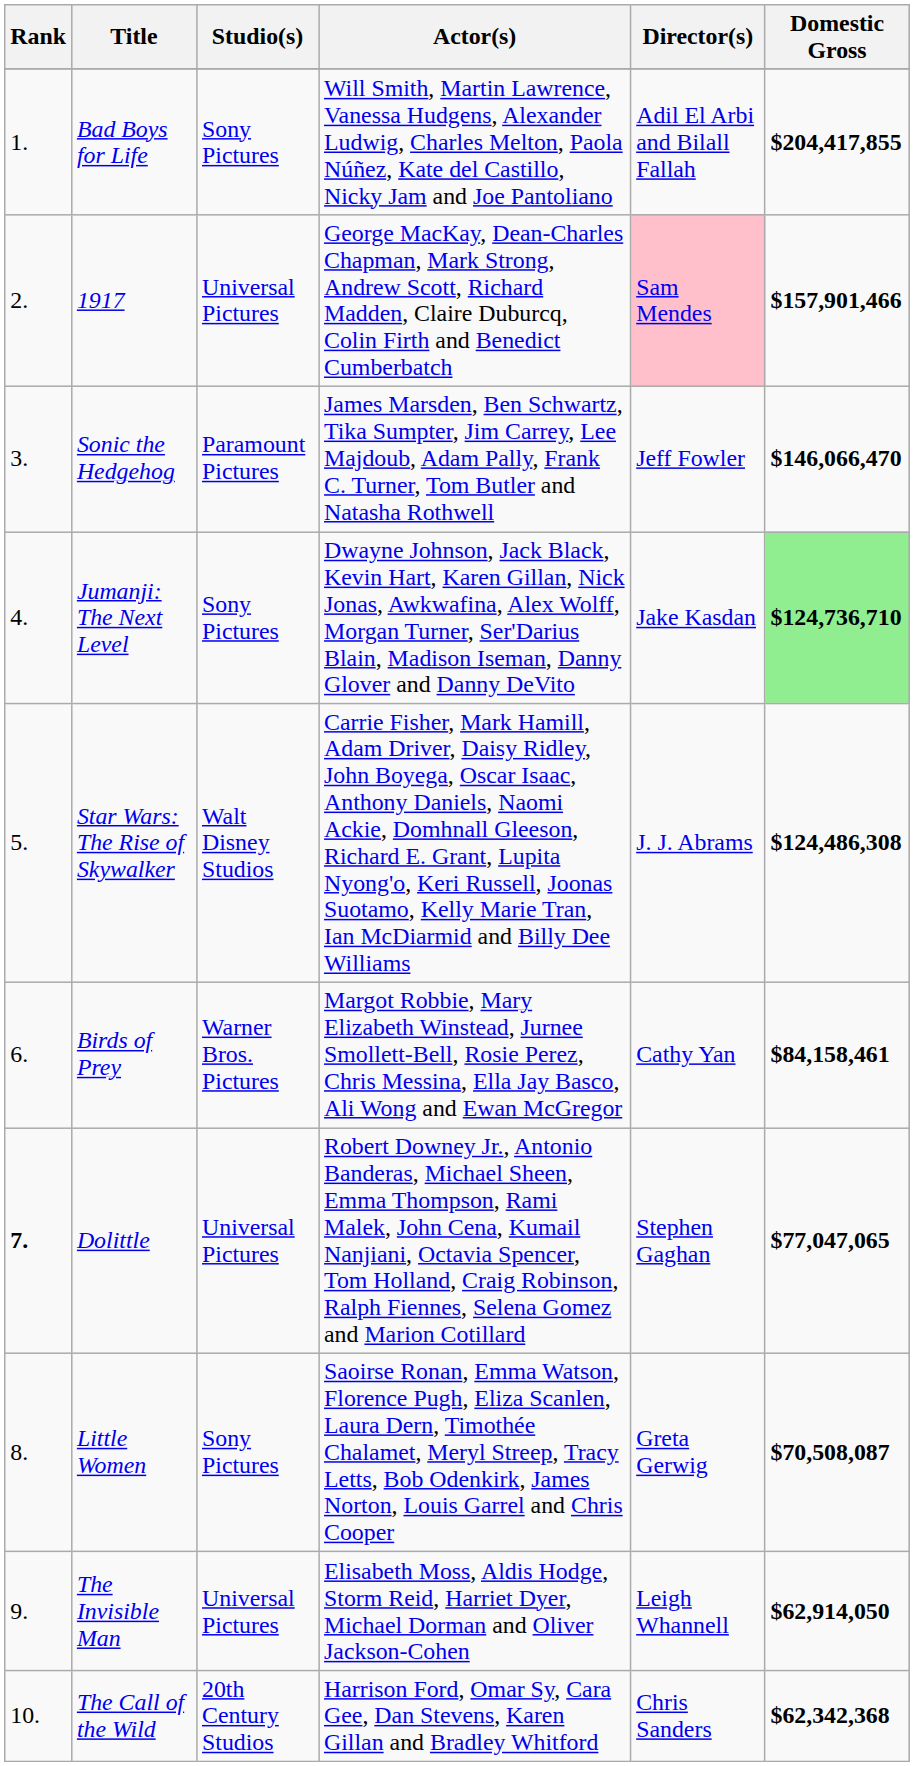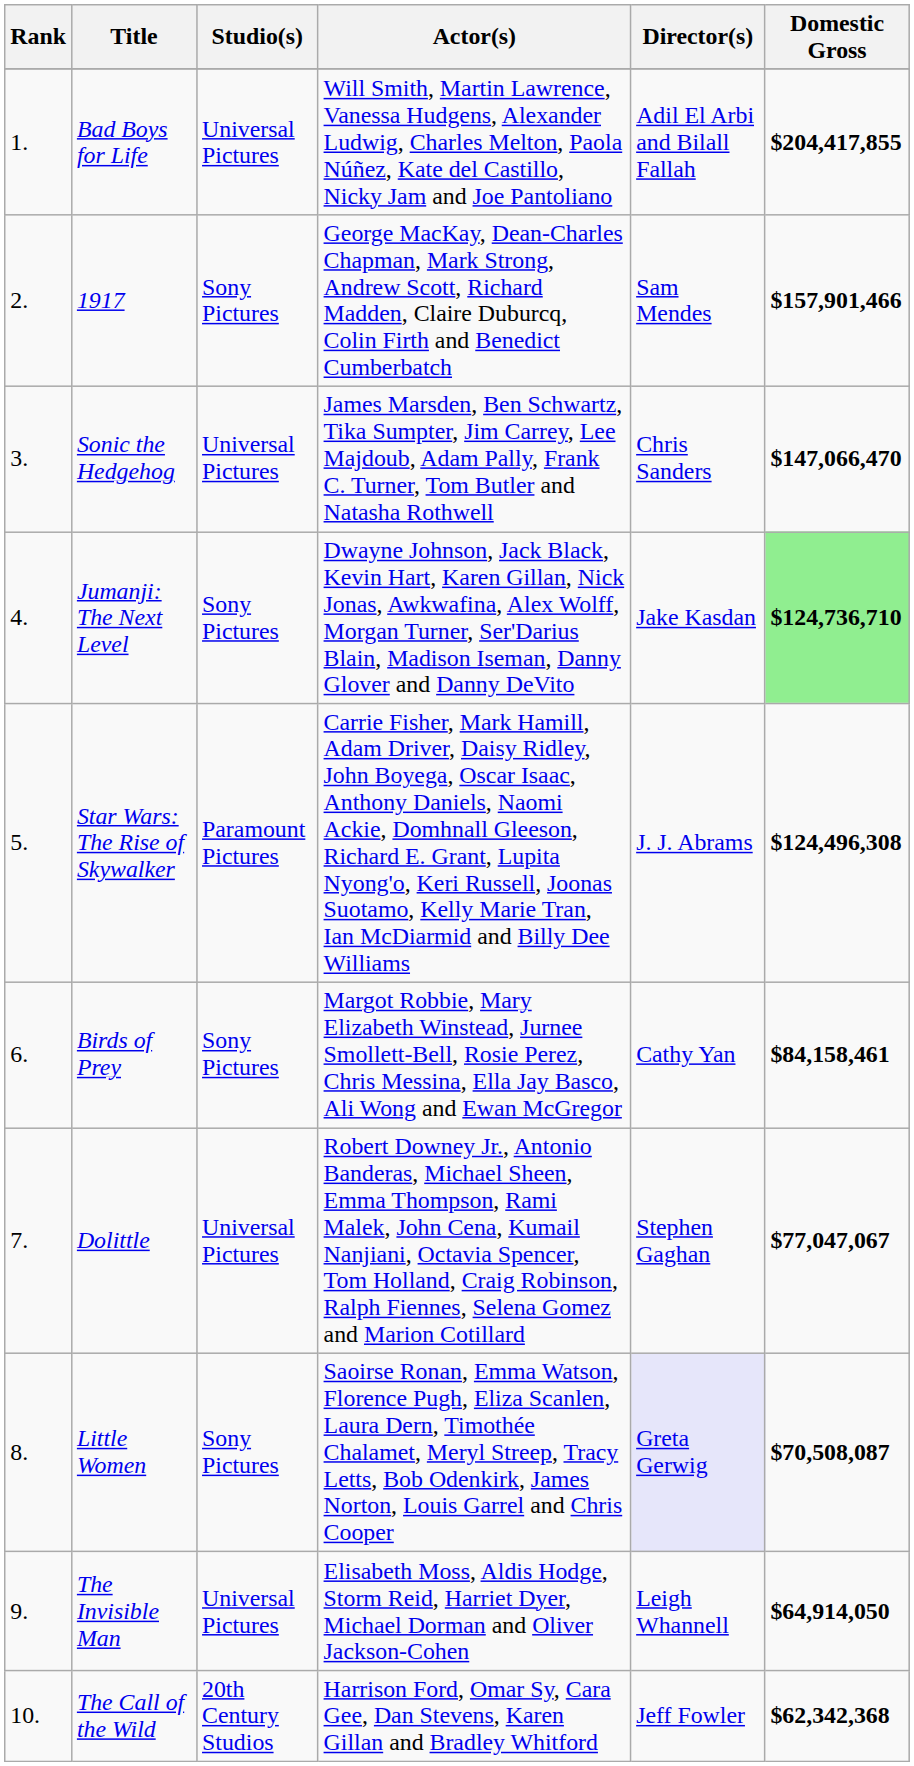 <table class="wikitable">
 <tr>
 <th>Rank</th>
 <th>Title</th>
 <th>Studio(s)</th>
 <th>Actor(s)</th>
 <th>Director(s)</th>
 <th>Domestic Gross</th>
 </tr>
 <tr>
 </tr>
 <tr>
 <td>1.</td>
 <td><em><a href='#'>Bad Boys for Life</a></em></td>
-<td><a href='#'>Sony Pictures</a></td>
+<td><a href='#'>Universal Pictures</a></td>
 <td><a href='#'>Will Smith</a>, <a href='#'>Martin Lawrence</a>, <a href='#'>Vanessa Hudgens</a>, <a href='#'>Alexander Ludwig</a>, <a href='#'>Charles Melton</a>, <a href='#'>Paola Núñez</a>, <a href='#'>Kate del Castillo</a>, <a href='#'>Nicky Jam</a> and <a href='#'>Joe Pantoliano</a></td>
 <td><a href='#'>Adil El Arbi and Bilall Fallah</a></td>
 <td><strong>$204,417,855</strong></td>
 </tr>
 <tr>
 <td>2.</td>
 <td><em><a href='#'>1917</a></em></td>
-<td><a href='#'>Universal Pictures</a></td>
+<td><a href='#'>Sony Pictures</a></td>
 <td><a href='#'>George MacKay</a>, <a href='#'>Dean-Charles Chapman</a>, <a href='#'>Mark Strong</a>, <a href='#'>Andrew Scott</a>, <a href='#'>Richard Madden</a>, Claire Duburcq, <a href='#'>Colin Firth</a> and <a href='#'>Benedict Cumberbatch</a></td>
-<td style="background: pink;"><a href='#'>Sam Mendes</a></td>
+<td><a href='#'>Sam Mendes</a></td>
 <td><strong>$157,901,466</strong></td>
 </tr>
 <tr>
 <td>3.</td>
 <td><em><a href='#'>Sonic the Hedgehog</a></em></td>
-<td><a href='#'>Paramount Pictures</a></td>
+<td><a href='#'>Universal Pictures</a></td>
 <td><a href='#'>James Marsden</a>, <a href='#'>Ben Schwartz</a>, <a href='#'>Tika Sumpter</a>, <a href='#'>Jim Carrey</a>, <a href='#'>Lee Majdoub</a>, <a href='#'>Adam Pally</a>, <a href='#'>Frank C. Turner</a>, <a href='#'>Tom Butler</a> and <a href='#'>Natasha Rothwell</a></td>
-<td><a href='#'>Jeff Fowler</a></td>
-<td><strong>$146,066,470</strong></td>
+<td><a href='#'>Chris Sanders</a></td>
+<td><strong>$147,066,470</strong></td>
 </tr>
 <tr>
 <td>4.</td>
 <td><em><a href='#'>Jumanji: The Next Level</a></em></td>
 <td><a href='#'>Sony Pictures</a></td>
 <td><a href='#'>Dwayne Johnson</a>, <a href='#'>Jack Black</a>, <a href='#'>Kevin Hart</a>, <a href='#'>Karen Gillan</a>, <a href='#'>Nick Jonas</a>, <a href='#'>Awkwafina</a>, <a href='#'>Alex Wolff</a>, <a href='#'>Morgan Turner</a>, <a href='#'>Ser'Darius Blain</a>, <a href='#'>Madison Iseman</a>, <a href='#'>Danny Glover</a> and <a href='#'>Danny DeVito</a></td>
 <td><a href='#'>Jake Kasdan</a></td>
 <td style="background: lightgreen;"><strong>$124,736,710</strong></td>
 </tr>
 <tr>
 <td>5.</td>
 <td><em><a href='#'>Star Wars: The Rise of Skywalker</a></em></td>
-<td><a href='#'>Walt Disney Studios</a></td>
+<td><a href='#'>Paramount Pictures</a></td>
 <td><a href='#'>Carrie Fisher</a>, <a href='#'>Mark Hamill</a>, <a href='#'>Adam Driver</a>, <a href='#'>Daisy Ridley</a>, <a href='#'>John Boyega</a>, <a href='#'>Oscar Isaac</a>, <a href='#'>Anthony Daniels</a>, <a href='#'>Naomi Ackie</a>, <a href='#'>Domhnall Gleeson</a>, <a href='#'>Richard E. Grant</a>, <a href='#'>Lupita Nyong'o</a>, <a href='#'>Keri Russell</a>, <a href='#'>Joonas Suotamo</a>, <a href='#'>Kelly Marie Tran</a>, <a href='#'>Ian McDiarmid</a> and <a href='#'>Billy Dee Williams</a></td>
 <td><a href='#'>J. J. Abrams</a></td>
-<td><strong>$124,486,308</strong></td>
+<td><strong>$124,496,308</strong></td>
 </tr>
 <tr>
 <td>6.</td>
 <td><em><a href='#'>Birds of Prey</a></em></td>
-<td><a href='#'>Warner Bros. Pictures</a></td>
+<td><a href='#'>Sony Pictures</a></td>
 <td><a href='#'>Margot Robbie</a>, <a href='#'>Mary Elizabeth Winstead</a>, <a href='#'>Jurnee Smollett-Bell</a>, <a href='#'>Rosie Perez</a>, <a href='#'>Chris Messina</a>, <a href='#'>Ella Jay Basco</a>, <a href='#'>Ali Wong</a> and <a href='#'>Ewan McGregor</a></td>
 <td><a href='#'>Cathy Yan</a></td>
 <td><strong>$84,158,461</strong></td>
 </tr>
 <tr>
-<td><strong>7.</strong></td>
+<td>7.</td>
 <td><em><a href='#'>Dolittle</a></em></td>
 <td><a href='#'>Universal Pictures</a></td>
 <td><a href='#'>Robert Downey Jr.</a>, <a href='#'>Antonio Banderas</a>, <a href='#'>Michael Sheen</a>, <a href='#'>Emma Thompson</a>, <a href='#'>Rami Malek</a>, <a href='#'>John Cena</a>, <a href='#'>Kumail Nanjiani</a>, <a href='#'>Octavia Spencer</a>, <a href='#'>Tom Holland</a>, <a href='#'>Craig Robinson</a>, <a href='#'>Ralph Fiennes</a>, <a href='#'>Selena Gomez</a> and <a href='#'>Marion Cotillard</a></td>
 <td><a href='#'>Stephen Gaghan</a></td>
-<td><strong>$77,047,065</strong></td>
+<td><strong>$77,047,067</strong></td>
 </tr>
 <tr>
 <td>8.</td>
 <td><em><a href='#'>Little Women</a></em></td>
 <td><a href='#'>Sony Pictures</a></td>
 <td><a href='#'>Saoirse Ronan</a>, <a href='#'>Emma Watson</a>, <a href='#'>Florence Pugh</a>, <a href='#'>Eliza Scanlen</a>, <a href='#'>Laura Dern</a>, <a href='#'>Timothée Chalamet</a>, <a href='#'>Meryl Streep</a>, <a href='#'>Tracy Letts</a>, <a href='#'>Bob Odenkirk</a>, <a href='#'>James Norton</a>, <a href='#'>Louis Garrel</a> and <a href='#'>Chris Cooper</a></td>
-<td><a href='#'>Greta Gerwig</a></td>
+<td style="background: lavender;"><a href='#'>Greta Gerwig</a></td>
 <td><strong>$70,508,087</strong></td>
 </tr>
 <tr>
 <td>9.</td>
 <td><em><a href='#'>The Invisible Man</a></em></td>
 <td><a href='#'>Universal Pictures</a></td>
 <td><a href='#'>Elisabeth Moss</a>, <a href='#'>Aldis Hodge</a>, <a href='#'>Storm Reid</a>, <a href='#'>Harriet Dyer</a>, <a href='#'>Michael Dorman</a> and <a href='#'>Oliver Jackson-Cohen</a></td>
 <td><a href='#'>Leigh Whannell</a></td>
-<td><strong>$62,914,050</strong></td>
+<td><strong>$64,914,050</strong></td>
 </tr>
 <tr>
 <td>10.</td>
 <td><em><a href='#'>The Call of the Wild</a></em></td>
 <td><a href='#'>20th Century Studios</a></td>
 <td><a href='#'>Harrison Ford</a>, <a href='#'>Omar Sy</a>, <a href='#'>Cara Gee</a>, <a href='#'>Dan Stevens</a>, <a href='#'>Karen Gillan</a> and <a href='#'>Bradley Whitford</a></td>
-<td><a href='#'>Chris Sanders</a></td>
+<td><a href='#'>Jeff Fowler</a></td>
 <td><strong>$62,342,368</strong></td>
 </tr>
 </table>
